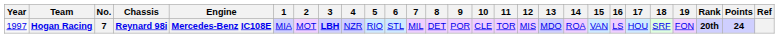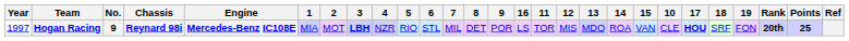 <table class="wikitable" style="text-align:center; font-size:85%">
 <tr>
 <th>Year</th>
 <th>Team</th>
 <th>No.</th>
 <th>Chassis</th>
 <th>Engine</th>
 <th>1</th>
 <th>2</th>
 <th>3</th>
 <th>4</th>
 <th>5</th>
 <th>6</th>
 <th>7</th>
 <th>8</th>
 <th>9</th>
-<th>10</th>
+<th>16</th>
 <th>11</th>
 <th>12</th>
 <th>13</th>
 <th>14</th>
 <th>15</th>
-<th>16</th>
+<th>10</th>
 <th>17</th>
 <th>18</th>
 <th>19</th>
 <th>Rank</th>
 <th>Points</th>
 <th>Ref</th>
 </tr>
 <tr>
 <td><a href='#'>1997</a></td>
 <th nowrap><a href='#'>Hogan Racing</a></th>
-<th>7</th>
+<th>9</th>
 <th nowrap><a href='#'>Reynard 98i</a></th>
 <th nowrap><a href='#'>Mercedes-Benz</a> <a href='#'>IC108E</a></th>
 <td style="background:#CFCFFF;"><a href='#'>MIA</a><br></td>
 <td style="background:#EFCFFF;"><a href='#'>MOT</a><br></td>
 <td style="background:#CFCFFF;"><strong><a href='#'>LBH</a><br></strong></td>
 <td style="background:#CFCFFF;"><a href='#'>NZR</a><br></td>
 <td style="background:#CFEAFF;"><a href='#'>RIO</a><br></td>
 <td style="background:#CFEAFF;"><a href='#'>STL</a><br></td>
 <td style="background:#EFCFFF;"><a href='#'>MIL</a><br></td>
 <td style="background:#EFCFFF;"><a href='#'>DET</a><br></td>
 <td style="background:#EFCFFF;"><a href='#'>POR</a><br></td>
-<td style="background:#EFCFFF;"><a href='#'>CLE</a><br></td>
+<td style="background:#EFCFFF;"><a href='#'>LS</a><br></td>
 <td style="background:#EFCFFF;"><a href='#'>TOR</a><br></td>
 <td style="background:#EFCFFF;"><a href='#'>MIS</a><br></td>
 <td style="background:#CFCFFF;"><a href='#'>MDO</a><br></td>
 <td style="background:#EFCFFF;"><a href='#'>ROA</a><br></td>
 <td style="background:#CFEAFF;"><a href='#'>VAN</a><br></td>
-<td style="background:#EFCFFF;"><a href='#'>LS</a><br></td>
-<td style="background:#CFEAFF;"><a href='#'>HOU</a><br></td>
+<td style="background:#EFCFFF;"><a href='#'>CLE</a><br></td>
+<td style="background:#CFEAFF;"><strong><a href='#'>HOU</a><br></strong></td>
 <td style="background:#DFFFDF;"><a href='#'>SRF</a><br></td>
 <td style="background:#EFCFFF;"><a href='#'>FON</a><br></td>
 <td style="background:#CFCFFF;"><strong>20th</strong></td>
-<td style="background:#CFCFFF;"><strong>24</strong></td>
+<td style="background:#CFCFFF;"><strong>25</strong></td>
 <th></th>
 </tr>
 </table>
